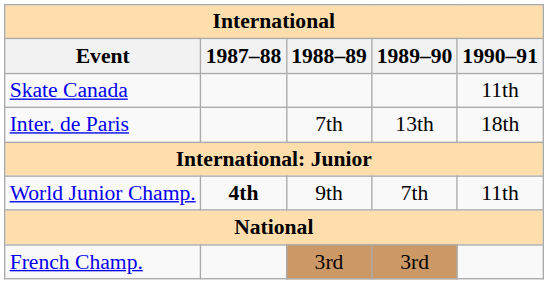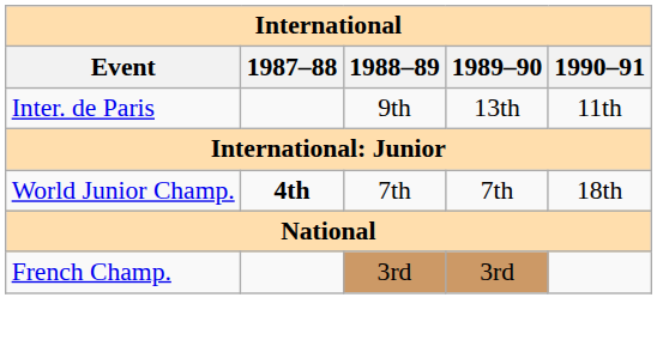 <table class="wikitable" style="text-align:center">
 <tr>
 <th style="background-color: #ffdead; " colspan=5 align=center>International</th>
 </tr>
 <tr>
 <th>Event</th>
 <th>1987–88</th>
 <th>1988–89</th>
 <th>1989–90</th>
 <th>1990–91</th>
 </tr>
 <tr>
-<td align=left><a href='#'>Skate Canada</a></td>
-<td></td>
-<td></td>
-<td></td>
-<td>11th</td>
-</tr>
-<tr>
 <td align=left><a href='#'>Inter. de Paris</a></td>
 <td></td>
-<td>7th</td>
+<td>9th</td>
 <td>13th</td>
-<td>18th</td>
+<td>11th</td>
 </tr>
 <tr>
 <th style="background-color: #ffdead; " colspan=5 align=center>International: Junior</th>
 </tr>
 <tr>
 <td align=left><a href='#'>World Junior Champ.</a></td>
 <td><strong>4th</strong></td>
-<td>9th</td>
 <td>7th</td>
-<td>11th</td>
+<td>7th</td>
+<td>18th</td>
 </tr>
 <tr>
 <th style="background-color: #ffdead; " colspan=5 align=center>National</th>
 </tr>
 <tr>
 <td align=left><a href='#'>French Champ.</a></td>
 <td></td>
 <td bgcolor=cc9966>3rd</td>
 <td bgcolor=cc9966>3rd</td>
 <td></td>
 </tr>
 </table>
